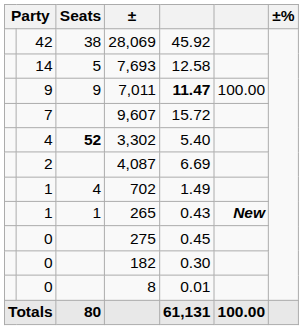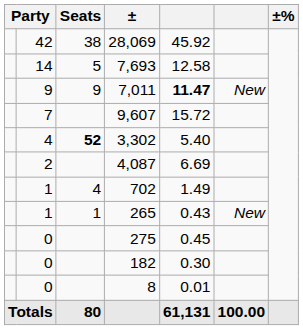 <table class=wikitable>
 <tr>
 <th colspan=2 align=center>Party</th>
 <th>Seats</th>
 <th>±</th>
 <th></th>
 <th></th>
 <th>±%</th>
 </tr>
 <tr>
 <td></td>
 <td align=right>42</td>
 <td align=right>38</td>
 <td align=right>28,069</td>
 <td align=right>45.92</td>
 <td align=right></td>
 </tr>
 <tr>
 <td></td>
 <td align=right>14</td>
 <td align=right>5</td>
 <td align=right>7,693</td>
 <td align=right>12.58</td>
 <td align=right></td>
 </tr>
 <tr>
 <td></td>
 <td align=right>9</td>
 <td align=right>9</td>
 <td align=right>7,011</td>
 <td align=right><strong>11.47</strong></td>
-<td align=center>100.00</td>
+<td align=right><em>New</em></td>
 </tr>
 <tr>
 <td></td>
 <td align=right>7</td>
 <td align=right></td>
 <td align=right>9,607</td>
 <td align=right>15.72</td>
 <td align=right></td>
 </tr>
 <tr>
 <td></td>
 <td align=right>4</td>
 <td align=right><strong>52</strong></td>
 <td align=right>3,302</td>
 <td align=right>5.40</td>
 <td align=right></td>
 </tr>
 <tr>
 <td></td>
 <td align=right>2</td>
 <td align=right></td>
 <td align=right>4,087</td>
 <td align=right>6.69</td>
 <td align=right></td>
 </tr>
 <tr>
 <td></td>
 <td align=right>1</td>
 <td align=right>4</td>
 <td align=right>702</td>
 <td align=right>1.49</td>
 <td align=right></td>
 </tr>
 <tr>
 <td></td>
 <td align=right>1</td>
 <td align=right>1</td>
 <td align=right>265</td>
 <td align=right>0.43</td>
-<td align=right><strong><em>New</em></strong></td>
+<td align=right><em>New</em></td>
 </tr>
 <tr>
 <td></td>
 <td align=right>0</td>
 <td align=right></td>
 <td align=right>275</td>
 <td align=right>0.45</td>
 <td align=right></td>
 </tr>
 <tr>
 <td></td>
 <td align=right>0</td>
 <td align=right></td>
 <td align=right>182</td>
 <td align=right>0.30</td>
 <td align=right></td>
 </tr>
 <tr>
 <td></td>
 <td align=right>0</td>
 <td align=right></td>
 <td align=right>8</td>
 <td align=right>0.01</td>
 <td align=right></td>
 </tr>
 <tr style="font-weight:bold; background:rgb(232,232,232);">
 <td colspan=2 align=center>Totals</td>
 <td align=right>80</td>
 <td align=center></td>
 <td align=right>61,131</td>
 <td align=center>100.00</td>
 <td></td>
 </tr>
 </table>
